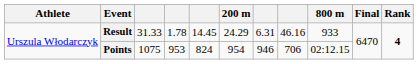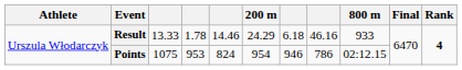 <table class="wikitable" style="font-size:90%">
 <tr>
 <th>Athlete</th>
 <th>Event</th>
 <th></th>
 <th></th>
 <th></th>
 <th>200 m</th>
 <th></th>
 <th></th>
 <th>800 m</th>
 <th>Final</th>
 <th>Rank</th>
 </tr>
 <tr align=center>
 <td align=left rowspan=2><a href='#'>Urszula Włodarczyk</a></td>
 <th style="font-size:95%">Result</th>
-<td>31.33</td>
+<td>13.33</td>
 <td>1.78</td>
-<td>14.45</td>
+<td>14.46</td>
 <td>24.29</td>
-<td>6.31</td>
+<td>6.18</td>
 <td>46.16</td>
 <td>933</td>
 <td rowspan=2>6470</td>
 <td rowspan=2><strong>4</strong></td>
 </tr>
 <tr align=center>
 <th style="font-size:95%">Points</th>
 <td>1075</td>
 <td>953</td>
 <td>824</td>
 <td>954</td>
 <td>946</td>
-<td>706</td>
+<td>786</td>
 <td>02:12.15</td>
 </tr>
 </table>
